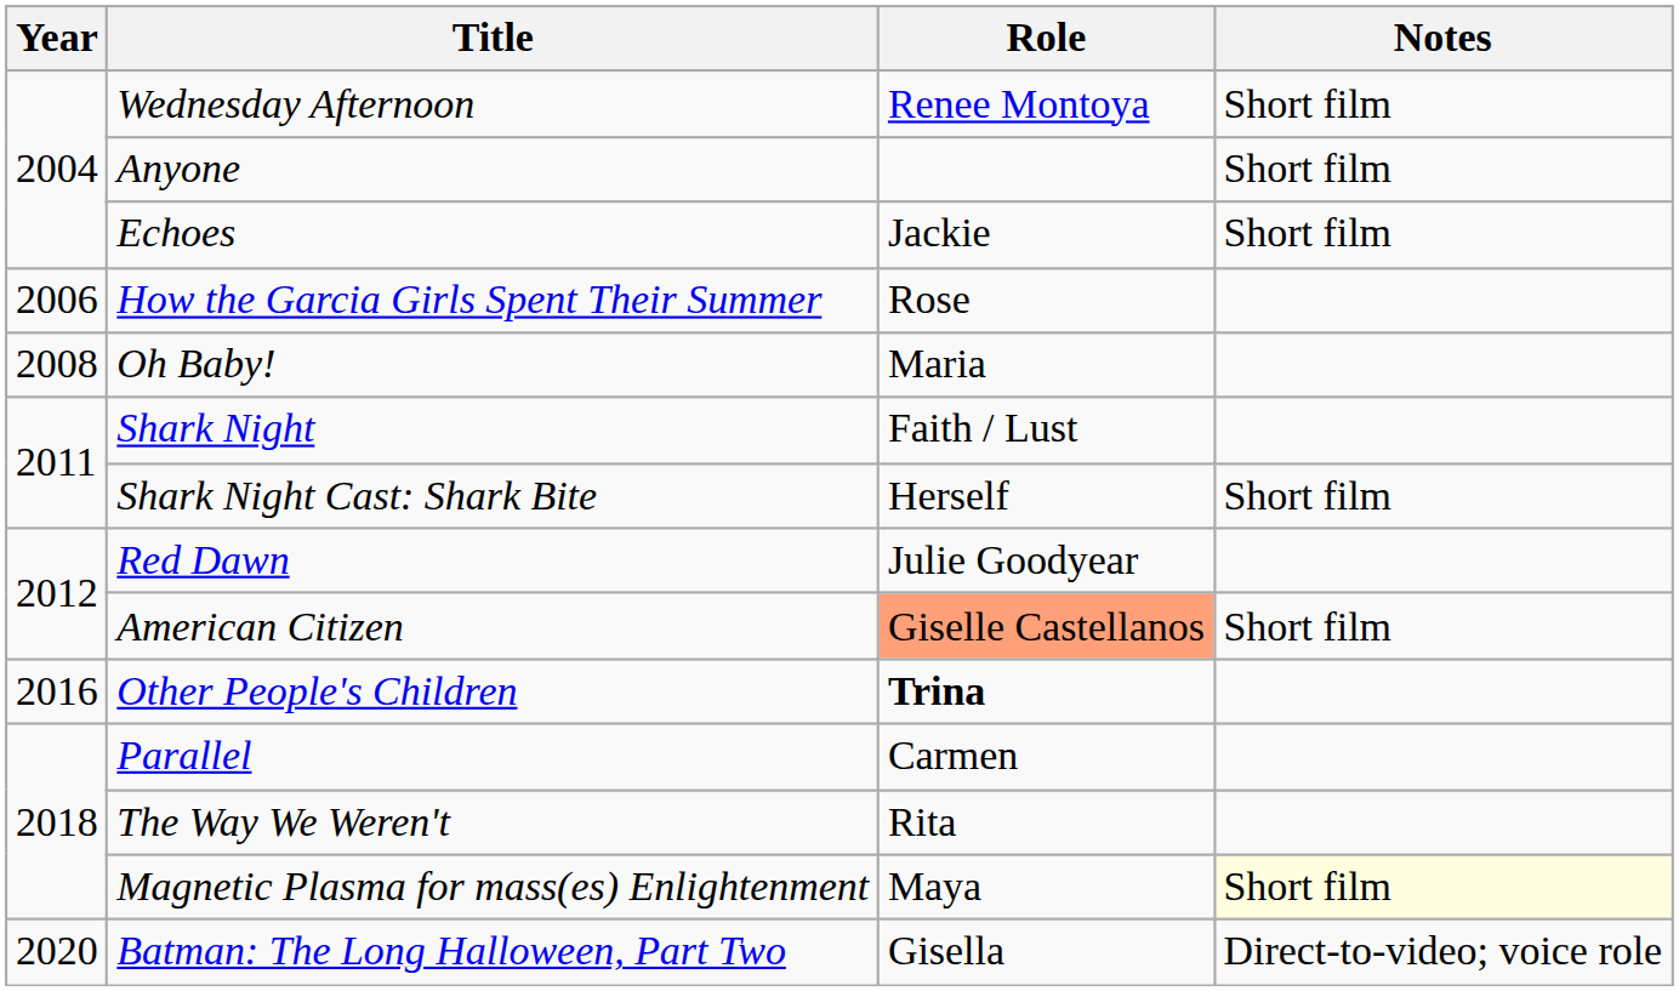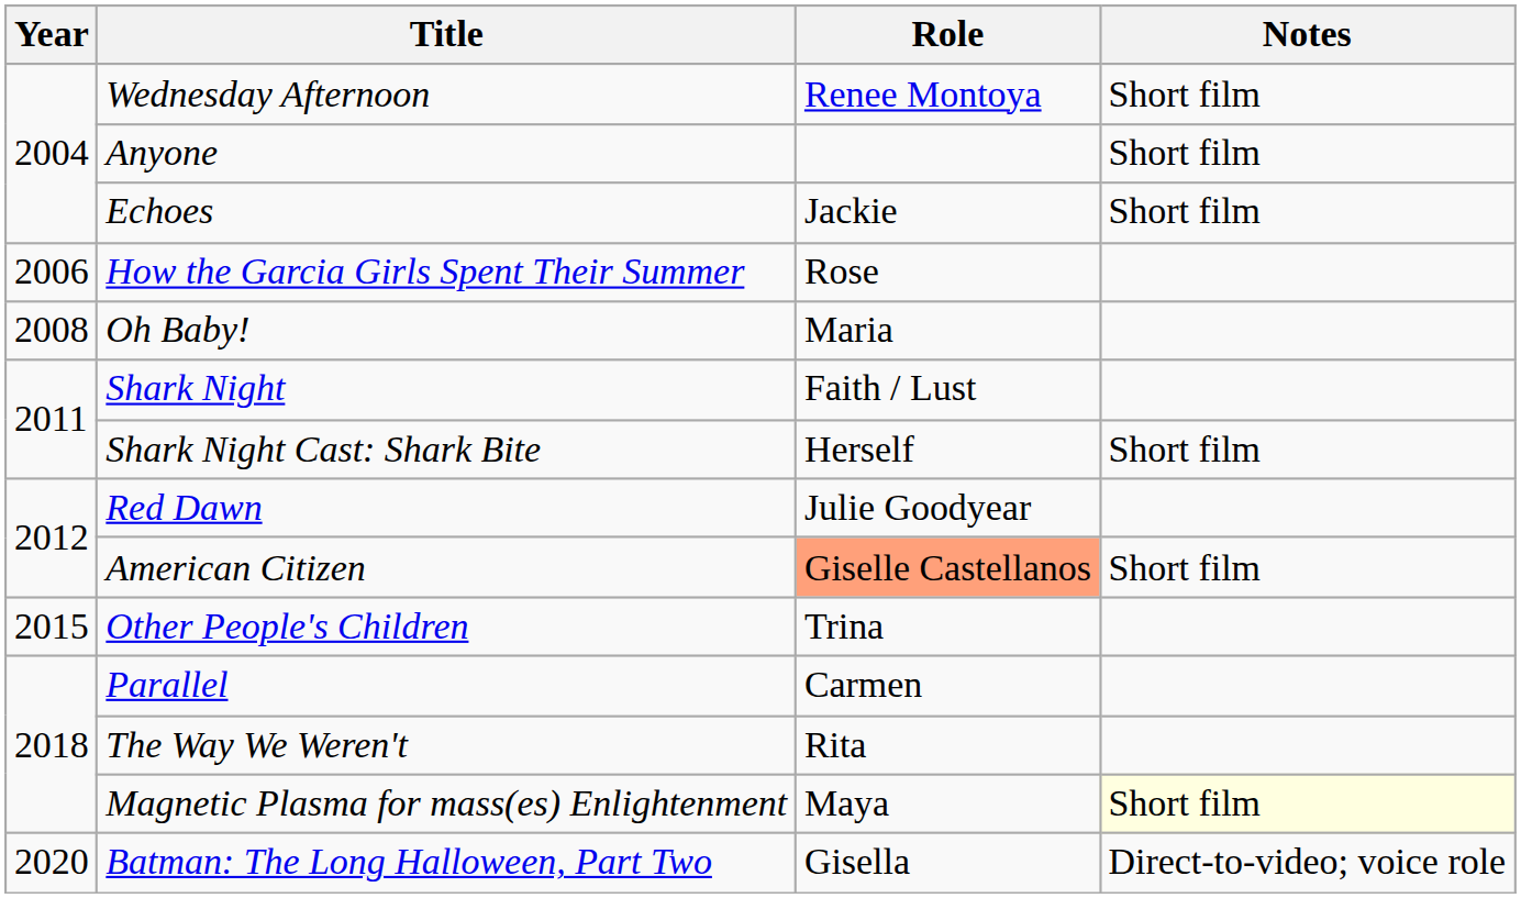 <table class="wikitable sortable">
 <tr>
 <th>Year</th>
 <th>Title</th>
 <th>Role</th>
 <th class="unsortable">Notes</th>
 </tr>
 <tr>
 <td rowspan="3">2004</td>
 <td><em>Wednesday Afternoon</em></td>
 <td><a href='#'>Renee Montoya</a></td>
 <td>Short film</td>
 </tr>
 <tr>
 <td><em>Anyone</em></td>
 <td></td>
 <td>Short film</td>
 </tr>
 <tr>
 <td><em>Echoes</em></td>
 <td>Jackie</td>
 <td>Short film</td>
 </tr>
 <tr>
 <td>2006</td>
 <td><em><a href='#'>How the Garcia Girls Spent Their Summer</a></em></td>
 <td>Rose</td>
 <td></td>
 </tr>
 <tr>
 <td>2008</td>
 <td><em>Oh Baby!</em></td>
 <td>Maria</td>
 <td></td>
 </tr>
 <tr>
 <td rowspan="2">2011</td>
 <td><em><a href='#'>Shark Night</a></em></td>
 <td>Faith / Lust</td>
 <td></td>
 </tr>
 <tr>
 <td><em>Shark Night Cast: Shark Bite</em></td>
 <td>Herself</td>
 <td>Short film</td>
 </tr>
 <tr>
 <td rowspan="2">2012</td>
 <td><em><a href='#'>Red Dawn</a></em></td>
 <td>Julie Goodyear</td>
 <td></td>
 </tr>
 <tr>
 <td><em>American Citizen</em></td>
 <td style="background: lightsalmon;">Giselle Castellanos</td>
 <td>Short film</td>
 </tr>
 <tr>
-<td>2016</td>
+<td>2015</td>
 <td><em><a href='#'>Other People's Children</a></em></td>
-<td><strong>Trina</strong></td>
+<td>Trina</td>
 <td></td>
 </tr>
 <tr>
 <td rowspan="3">2018</td>
 <td><em><a href='#'>Parallel</a></em></td>
 <td>Carmen</td>
 <td></td>
 </tr>
 <tr>
 <td><em>The Way We Weren't</em></td>
 <td>Rita</td>
 <td></td>
 </tr>
 <tr>
 <td><em>Magnetic Plasma for mass(es) Enlightenment</em></td>
 <td>Maya</td>
 <td style="background: lightyellow;">Short film</td>
 </tr>
 <tr>
 <td>2020</td>
 <td><em><a href='#'>Batman: The Long Halloween, Part Two</a></em></td>
 <td>Gisella</td>
 <td>Direct-to-video; voice role</td>
 </tr>
 <tr>
 </tr>
 </table>
